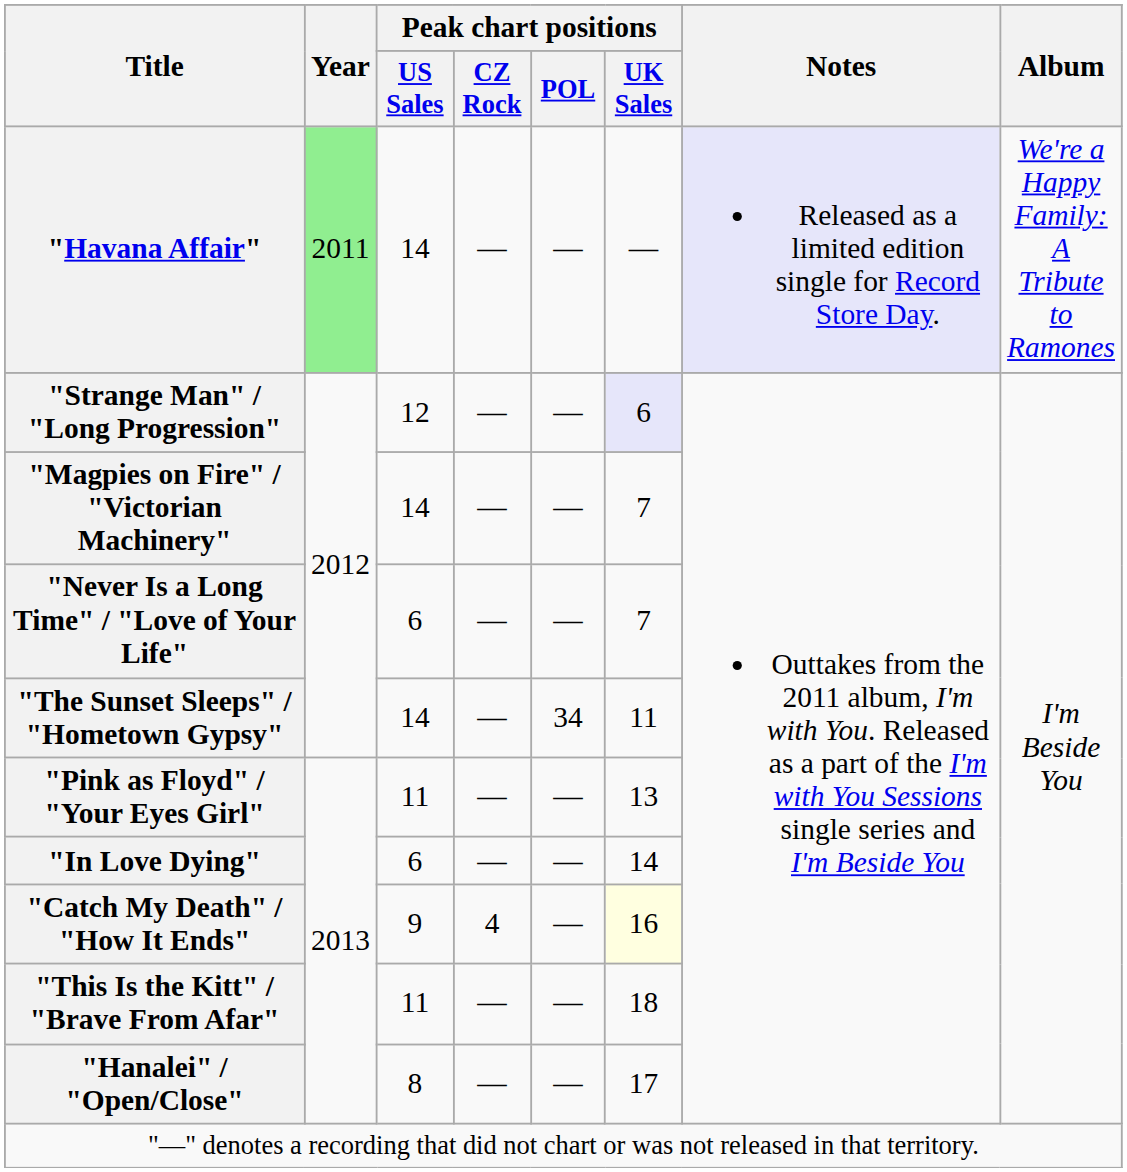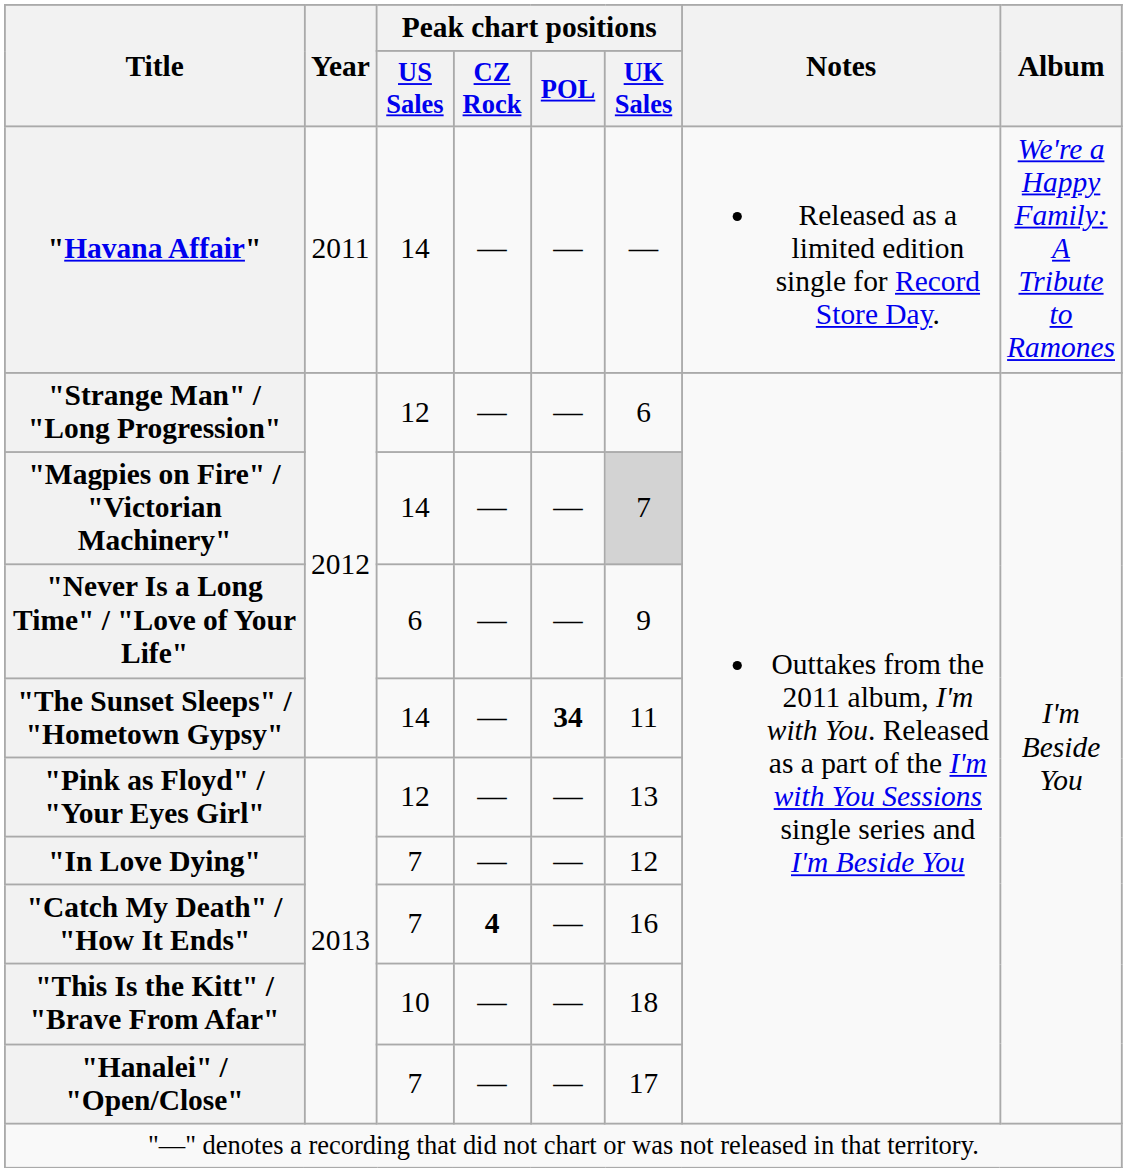 <table class="wikitable plainrowheaders" style="text-align:center;">
 <tr>
 <th scope="col" rowspan="2" style="width:18em;">Title</th>
 <th scope="col" rowspan="2">Year</th>
 <th scope="col" colspan="4">Peak chart positions</th>
 <th scope="col" rowspan="2" style="width:20em;">Notes</th>
 <th scope="col" rowspan="2">Album</th>
 </tr>
 <tr>
 <th scope="col" style="width:3em;font-size:90%;"><a href='#'>US<br>Sales</a><br></th>
 <th scope="col" style="width:3em;font-size:90%;"><a href='#'>CZ<br>Rock</a><br></th>
 <th scope="col" style="width:3em;font-size:90%;"><a href='#'>POL</a><br></th>
 <th scope="col" style="width:3em;font-size:90%;"><a href='#'>UK<br>Sales</a><br></th>
 </tr>
 <tr>
 <th scope="row">"<a href='#'>Havana Affair</a>"</th>
-<td style="background: lightgreen;">2011</td>
+<td>2011</td>
 <td>14</td>
 <td>—</td>
 <td>—</td>
 <td>—</td>
-<td style="background: lavender;"><br><ul><li>Released as a limited edition single for <a href='#'>Record Store Day</a>.</li></ul></td>
+<td><br><ul><li>Released as a limited edition single for <a href='#'>Record Store Day</a>.</li></ul></td>
 <td><em><a href='#'>We're a Happy Family: A Tribute to Ramones</a></em></td>
 </tr>
 <tr>
 <th scope="row">"Strange Man" / "Long Progression"</th>
 <td rowspan="4">2012</td>
 <td>12</td>
 <td>—</td>
 <td>—</td>
-<td style="background: lavender;">6</td>
+<td>6</td>
 <td rowspan="9"><br><ul><li>Outtakes from the 2011 album, <em>I'm with You</em>. Released as a part of the <em><a href='#'>I'm with You Sessions</a></em> single series and <em><a href='#'>I'm Beside You</a></em></li></ul></td>
 <td rowspan="9"><em>I'm Beside You</em></td>
 </tr>
 <tr>
 <th scope="row">"Magpies on Fire" / "Victorian Machinery"</th>
 <td>14</td>
 <td>—</td>
 <td>—</td>
-<td>7</td>
+<td style="background: lightgrey;">7</td>
 </tr>
 <tr>
 <th scope="row">"Never Is a Long Time" / "Love of Your Life"</th>
 <td>6</td>
 <td>—</td>
 <td>—</td>
-<td>7</td>
+<td>9</td>
 </tr>
 <tr>
 <th scope="row">"The Sunset Sleeps" / "Hometown Gypsy"</th>
 <td>14</td>
 <td>—</td>
-<td>34</td>
+<td><strong>34</strong></td>
 <td>11</td>
 </tr>
 <tr>
 <th scope="row">"Pink as Floyd" / "Your Eyes Girl"</th>
 <td rowspan="5">2013</td>
-<td>11</td>
+<td>12</td>
 <td>—</td>
 <td>—</td>
 <td>13</td>
 </tr>
 <tr>
 <th scope="row">"In Love Dying"</th>
-<td>6</td>
+<td>7</td>
 <td>—</td>
 <td>—</td>
-<td>14</td>
+<td>12</td>
 </tr>
 <tr>
 <th scope="row">"Catch My Death" / "How It Ends"</th>
-<td>9</td>
-<td>4</td>
+<td>7</td>
+<td><strong>4</strong></td>
 <td>—</td>
-<td style="background: lightyellow;">16</td>
+<td>16</td>
 </tr>
 <tr>
 <th scope="row">"This Is the Kitt" / "Brave From Afar"</th>
-<td>11</td>
+<td>10</td>
 <td>—</td>
 <td>—</td>
 <td>18</td>
 </tr>
 <tr>
 <th scope="row">"Hanalei" / "Open/Close"</th>
-<td>8</td>
+<td>7</td>
 <td>—</td>
 <td>—</td>
 <td>17</td>
 </tr>
 <tr>
 <td colspan="14" style="font-size:90%">"—" denotes a recording that did not chart or was not released in that territory.</td>
 </tr>
 </table>
